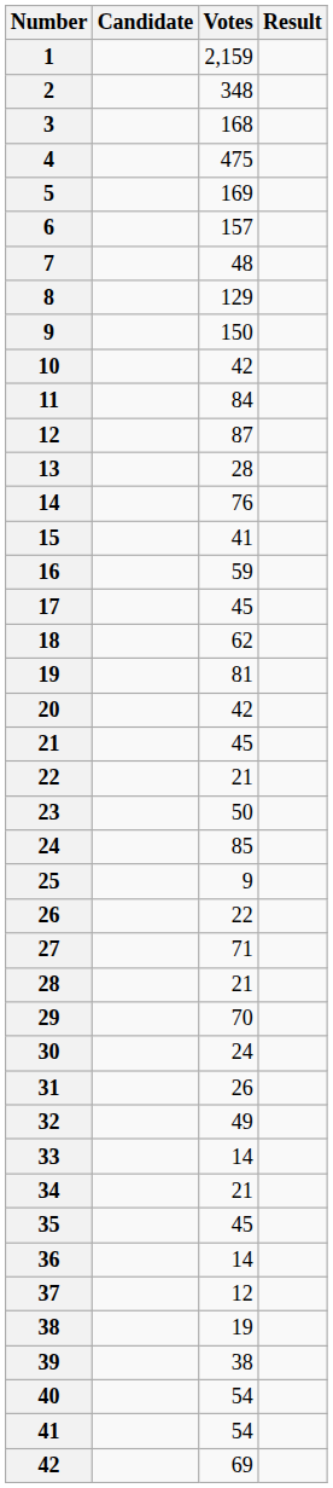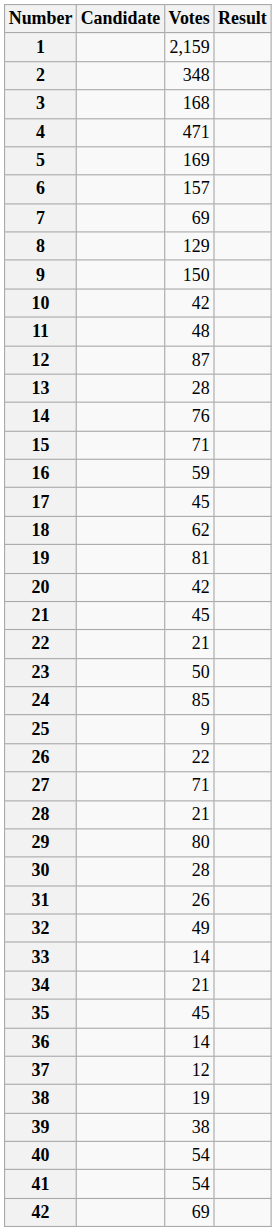 <table class="wikitable sortable">
 <tr>
 <th scope="col">Number</th>
 <th scope="col">Candidate</th>
 <th scope="col">Votes</th>
 <th scope="col">Result</th>
 </tr>
 <tr>
 <th scope="row">1</th>
 <td></td>
 <td style="text-align:right">2,159</td>
 <td></td>
 </tr>
 <tr>
 <th scope="row">2</th>
 <td></td>
 <td style="text-align:right">348</td>
 <td></td>
 </tr>
 <tr>
 <th scope="row">3</th>
 <td></td>
 <td style="text-align:right">168</td>
 <td></td>
 </tr>
 <tr>
 <th scope="row">4</th>
 <td></td>
-<td style="text-align:right">475</td>
+<td style="text-align:right">471</td>
 <td></td>
 </tr>
 <tr>
 <th scope="row">5</th>
 <td></td>
 <td style="text-align:right">169</td>
 <td></td>
 </tr>
 <tr>
 <th scope="row">6</th>
 <td></td>
 <td style="text-align:right">157</td>
 <td></td>
 </tr>
 <tr>
 <th scope="row">7</th>
 <td></td>
-<td style="text-align:right">48</td>
+<td style="text-align:right">69</td>
 <td></td>
 </tr>
 <tr>
 <th scope="row">8</th>
 <td></td>
 <td style="text-align:right">129</td>
 <td></td>
 </tr>
 <tr>
 <th scope="row">9</th>
 <td></td>
 <td style="text-align:right">150</td>
 <td></td>
 </tr>
 <tr>
 <th scope="row">10</th>
 <td></td>
 <td style="text-align:right">42</td>
 <td></td>
 </tr>
 <tr>
 <th scope="row">11</th>
 <td></td>
-<td style="text-align:right">84</td>
+<td style="text-align:right">48</td>
 <td></td>
 </tr>
 <tr>
 <th scope="row">12</th>
 <td></td>
 <td style="text-align:right">87</td>
 <td></td>
 </tr>
 <tr>
 <th scope="row">13</th>
 <td></td>
 <td style="text-align:right">28</td>
 <td></td>
 </tr>
 <tr>
 <th scope="row">14</th>
 <td></td>
 <td style="text-align:right">76</td>
 <td></td>
 </tr>
 <tr>
 <th scope="row">15</th>
 <td></td>
-<td style="text-align:right">41</td>
+<td style="text-align:right">71</td>
 <td></td>
 </tr>
 <tr>
 <th scope="row">16</th>
 <td></td>
 <td style="text-align:right">59</td>
 <td></td>
 </tr>
 <tr>
 <th scope="row">17</th>
 <td></td>
 <td style="text-align:right">45</td>
 <td></td>
 </tr>
 <tr>
 <th scope="row">18</th>
 <td></td>
 <td style="text-align:right">62</td>
 <td></td>
 </tr>
 <tr>
 <th scope="row">19</th>
 <td></td>
 <td style="text-align:right">81</td>
 <td></td>
 </tr>
 <tr>
 <th scope="row">20</th>
 <td></td>
 <td style="text-align:right">42</td>
 <td></td>
 </tr>
 <tr>
 <th scope="row">21</th>
 <td></td>
 <td style="text-align:right">45</td>
 <td></td>
 </tr>
 <tr>
 <th scope="row">22</th>
 <td></td>
 <td style="text-align:right">21</td>
 <td></td>
 </tr>
 <tr>
 <th scope="row">23</th>
 <td></td>
 <td style="text-align:right">50</td>
 <td></td>
 </tr>
 <tr>
 <th scope="row">24</th>
 <td></td>
 <td style="text-align:right">85</td>
 <td></td>
 </tr>
 <tr>
 <th scope="row">25</th>
 <td></td>
 <td style="text-align:right">9</td>
 <td></td>
 </tr>
 <tr>
 <th scope="row">26</th>
 <td></td>
 <td style="text-align:right">22</td>
 <td></td>
 </tr>
 <tr>
 <th scope="row">27</th>
 <td></td>
 <td style="text-align:right">71</td>
 <td></td>
 </tr>
 <tr>
 <th scope="row">28</th>
 <td></td>
 <td style="text-align:right">21</td>
 <td></td>
 </tr>
 <tr>
 <th scope="row">29</th>
 <td></td>
-<td style="text-align:right">70</td>
+<td style="text-align:right">80</td>
 <td></td>
 </tr>
 <tr>
 <th scope="row">30</th>
 <td></td>
-<td style="text-align:right">24</td>
+<td style="text-align:right">28</td>
 <td></td>
 </tr>
 <tr>
 <th scope="row">31</th>
 <td></td>
 <td style="text-align:right">26</td>
 <td></td>
 </tr>
 <tr>
 <th scope="row">32</th>
 <td></td>
 <td style="text-align:right">49</td>
 <td></td>
 </tr>
 <tr>
 <th scope="row">33</th>
 <td></td>
 <td style="text-align:right">14</td>
 <td></td>
 </tr>
 <tr>
 <th scope="row">34</th>
 <td></td>
 <td style="text-align:right">21</td>
 <td></td>
 </tr>
 <tr>
 <th scope="row">35</th>
 <td></td>
 <td style="text-align:right">45</td>
 <td></td>
 </tr>
 <tr>
 <th scope="row">36</th>
 <td></td>
 <td style="text-align:right">14</td>
 <td></td>
 </tr>
 <tr>
 <th scope="row">37</th>
 <td></td>
 <td style="text-align:right">12</td>
 <td></td>
 </tr>
 <tr>
 <th scope="row">38</th>
 <td></td>
 <td style="text-align:right">19</td>
 <td></td>
 </tr>
 <tr>
 <th scope="row">39</th>
 <td></td>
 <td style="text-align:right">38</td>
 <td></td>
 </tr>
 <tr>
 <th scope="row">40</th>
 <td></td>
 <td style="text-align:right">54</td>
 <td></td>
 </tr>
 <tr>
 <th scope="row">41</th>
 <td></td>
 <td style="text-align:right">54</td>
 <td></td>
 </tr>
 <tr>
 <th scope="row">42</th>
 <td></td>
 <td style="text-align:right">69</td>
 <td></td>
 </tr>
 </table>
